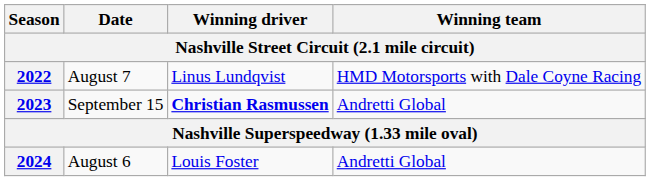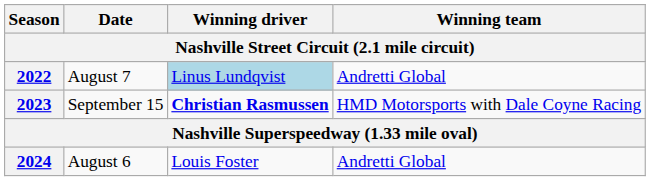 <table class="wikitable" style="font-size: 95%;">
 <tr>
 <th>Season</th>
 <th>Date</th>
 <th>Winning driver</th>
 <th>Winning team</th>
 </tr>
 <tr>
 <th colspan="4">Nashville Street Circuit (2.1 mile circuit)</th>
 </tr>
 <tr>
 <th><a href='#'>2022</a></th>
 <td>August 7</td>
-<td> <a href='#'>Linus Lundqvist</a></td>
-<td><a href='#'>HMD Motorsports</a> with <a href='#'>Dale Coyne Racing</a></td>
+<td style="background: lightblue;"> <a href='#'>Linus Lundqvist</a></td>
+<td><a href='#'>Andretti Global</a></td>
 </tr>
 <tr>
 <th><a href='#'>2023</a></th>
 <td>September 15</td>
 <td><strong> <a href='#'>Christian Rasmussen</a></strong></td>
-<td><a href='#'>Andretti Global</a></td>
+<td><a href='#'>HMD Motorsports</a> with <a href='#'>Dale Coyne Racing</a></td>
 </tr>
 <tr>
 <th colspan="4">Nashville Superspeedway (1.33 mile oval)</th>
 </tr>
 <tr>
 <th><a href='#'>2024</a></th>
 <td>August 6</td>
 <td> <a href='#'>Louis Foster</a></td>
 <td><a href='#'>Andretti Global</a></td>
 </tr>
 </table>
